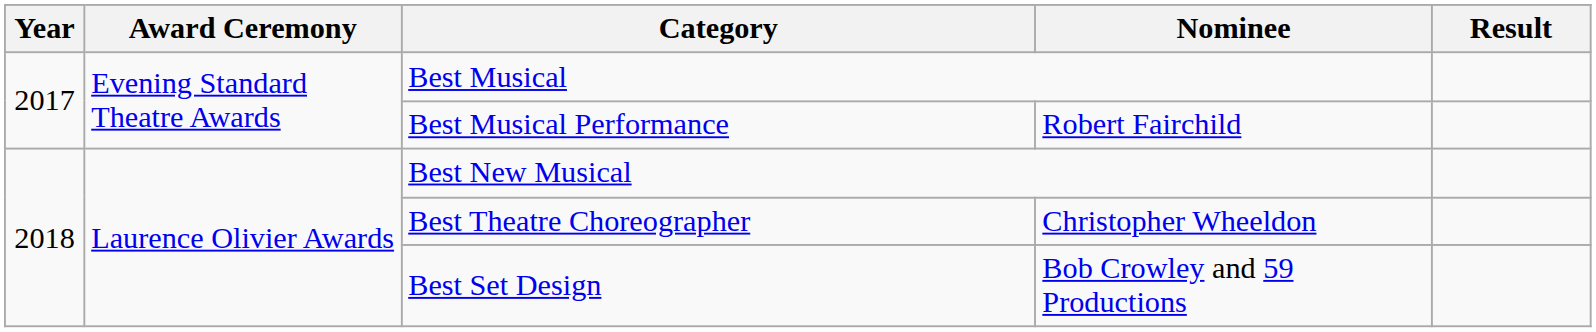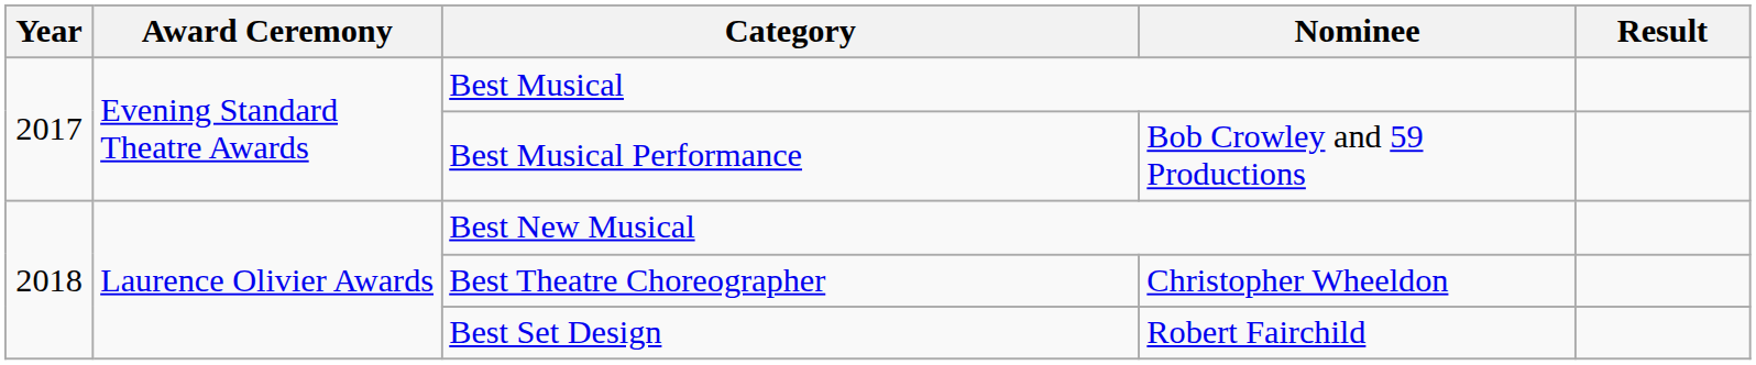 <table class="wikitable" style="width:95%;">
 <tr>
 <th style="width:5%;">Year</th>
 <th style="width:20%;">Award Ceremony</th>
 <th style="width:40%;">Category</th>
 <th style="width:25%;">Nominee</th>
 <th style="width:10%;">Result</th>
 </tr>
 <tr>
 <td rowspan="2" style="text-align:center;">2017</td>
 <td rowspan="2"><a href='#'>Evening Standard Theatre Awards</a></td>
 <td colspan="2"><a href='#'>Best Musical</a></td>
 <td></td>
 </tr>
 <tr>
 <td><a href='#'>Best Musical Performance</a></td>
-<td><a href='#'>Robert Fairchild</a></td>
+<td><a href='#'>Bob Crowley</a> and <a href='#'>59 Productions</a></td>
 <td></td>
 </tr>
 <tr>
 <td rowspan="3" style="text-align:center;">2018</td>
 <td rowspan="3"><a href='#'>Laurence Olivier Awards</a></td>
 <td colspan="2"><a href='#'>Best New Musical</a></td>
 <td></td>
 </tr>
 <tr>
 <td><a href='#'>Best Theatre Choreographer</a></td>
 <td><a href='#'>Christopher Wheeldon</a></td>
 <td></td>
 </tr>
 <tr>
 <td><a href='#'>Best Set Design</a></td>
-<td><a href='#'>Bob Crowley</a> and <a href='#'>59 Productions</a></td>
+<td><a href='#'>Robert Fairchild</a></td>
 <td></td>
 </tr>
 </table>
